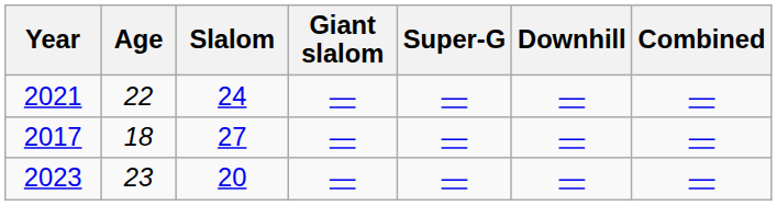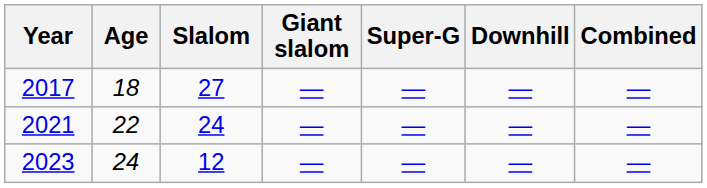 <table class=wikitable style="text-align:center">
 <tr>
 <th>  Year  </th>
 <th> Age </th>
 <th> Slalom </th>
 <th> Giant <br> slalom </th>
 <th>Super-G</th>
 <th>Downhill</th>
 <th>Combined</th>
 </tr>
 <tr>
+<td><a href='#'>2017</a></td>
+<td><em>18</em></td>
+<td><a href='#'>27</a></td>
+<td><a href='#'>—</a></td>
+<td><a href='#'>—</a></td>
+<td><a href='#'>—</a></td>
+<td><a href='#'>—</a></td>
+</tr>
+<tr>
 <td><a href='#'>2021</a></td>
 <td><em>22</em></td>
 <td><a href='#'>24</a></td>
 <td><a href='#'>—</a></td>
 <td><a href='#'>—</a></td>
 <td><a href='#'>—</a></td>
 <td><a href='#'>—</a></td>
 </tr>
 <tr>
-<td><a href='#'>2017</a></td>
-<td><em>18</em></td>
-<td><a href='#'>27</a></td>
-<td><a href='#'>—</a></td>
-<td><a href='#'>—</a></td>
-<td><a href='#'>—</a></td>
-<td><a href='#'>—</a></td>
-</tr>
-<tr>
 <td><a href='#'>2023</a></td>
-<td><em>23</em></td>
-<td><a href='#'>20</a></td>
+<td><em>24</em></td>
+<td><a href='#'>12</a></td>
 <td><a href='#'>—</a></td>
 <td><a href='#'>—</a></td>
 <td><a href='#'>—</a></td>
 <td><a href='#'>—</a></td>
 </tr>
 </table>
